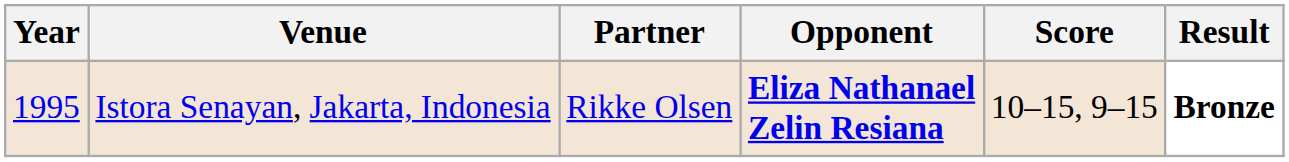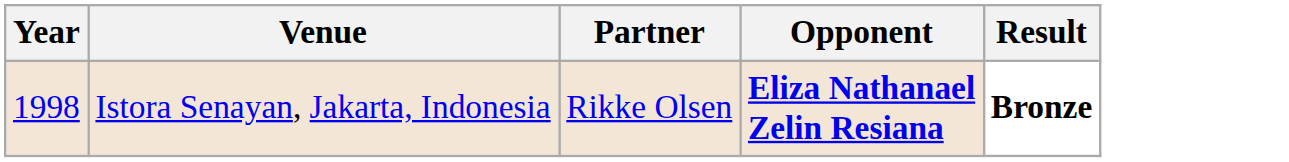 <table class="sortable wikitable" style="font-size: 90%;">
 <tr>
 <th>Year</th>
 <th>Venue</th>
 <th>Partner</th>
 <th>Opponent</th>
-<th>Score</th>
 <th>Result</th>
 </tr>
 <tr style="background:#F3E6D7">
-<td align="center"><a href='#'>1995</a></td>
+<td align="center"><a href='#'>1998</a></td>
 <td align="left"><a href='#'>Istora Senayan</a>, <a href='#'>Jakarta, Indonesia</a></td>
 <td align="left"> <a href='#'>Rikke Olsen</a></td>
 <td align="left"><strong> <a href='#'>Eliza Nathanael</a> <br>  <a href='#'>Zelin Resiana</a></strong></td>
-<td align="left">10–15, 9–15</td>
 <td style="text-align:left; background:white"> <strong>Bronze</strong></td>
 </tr>
 </table>
